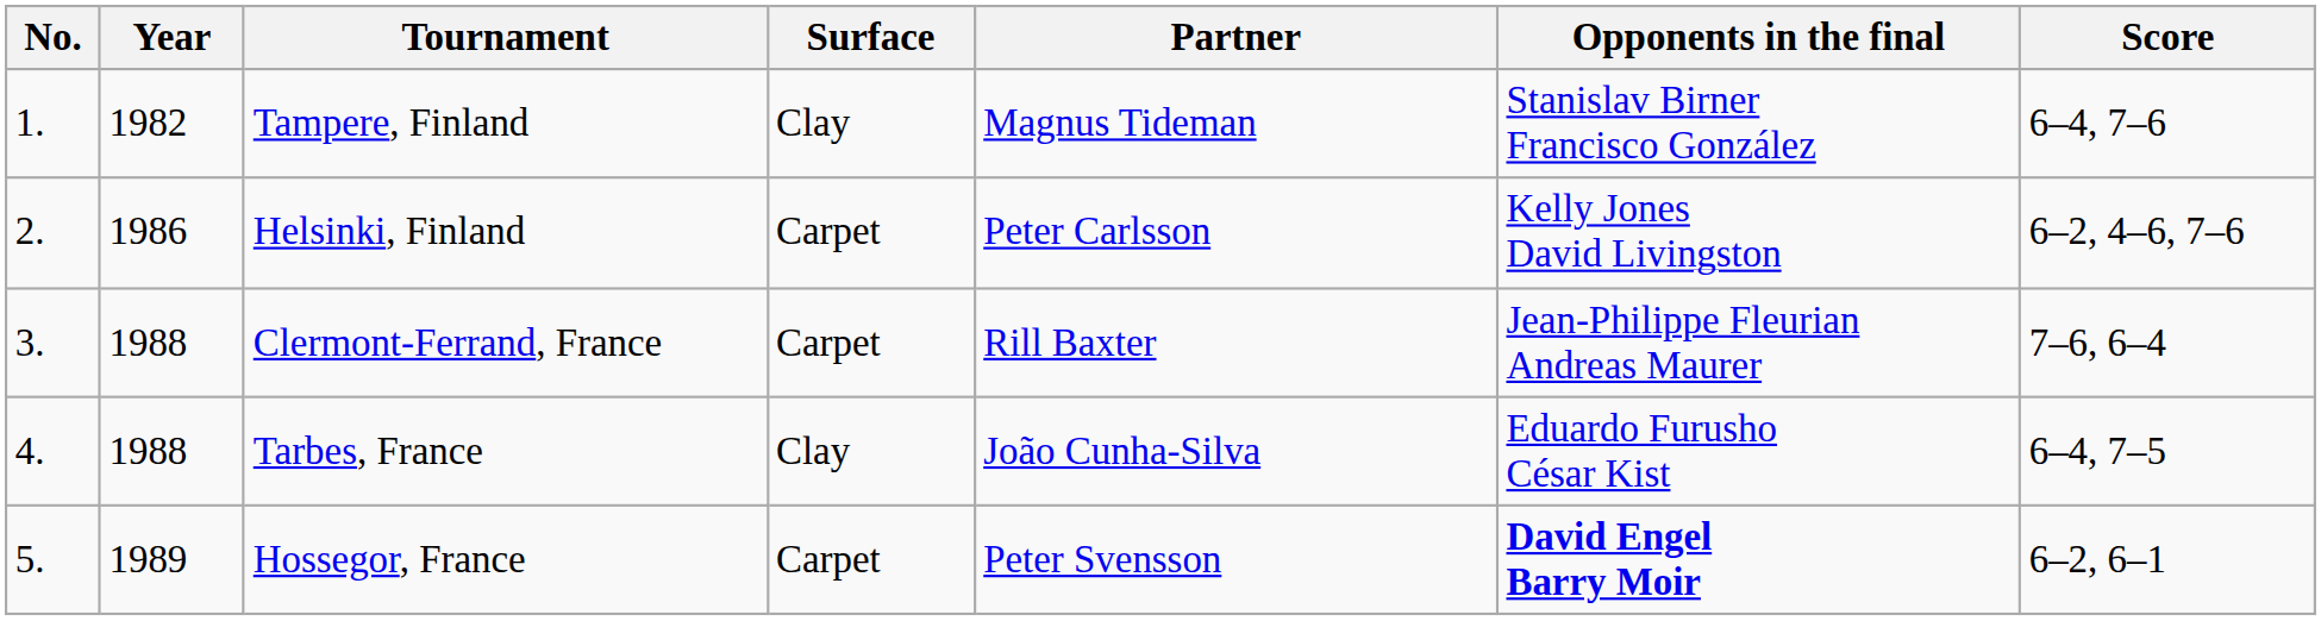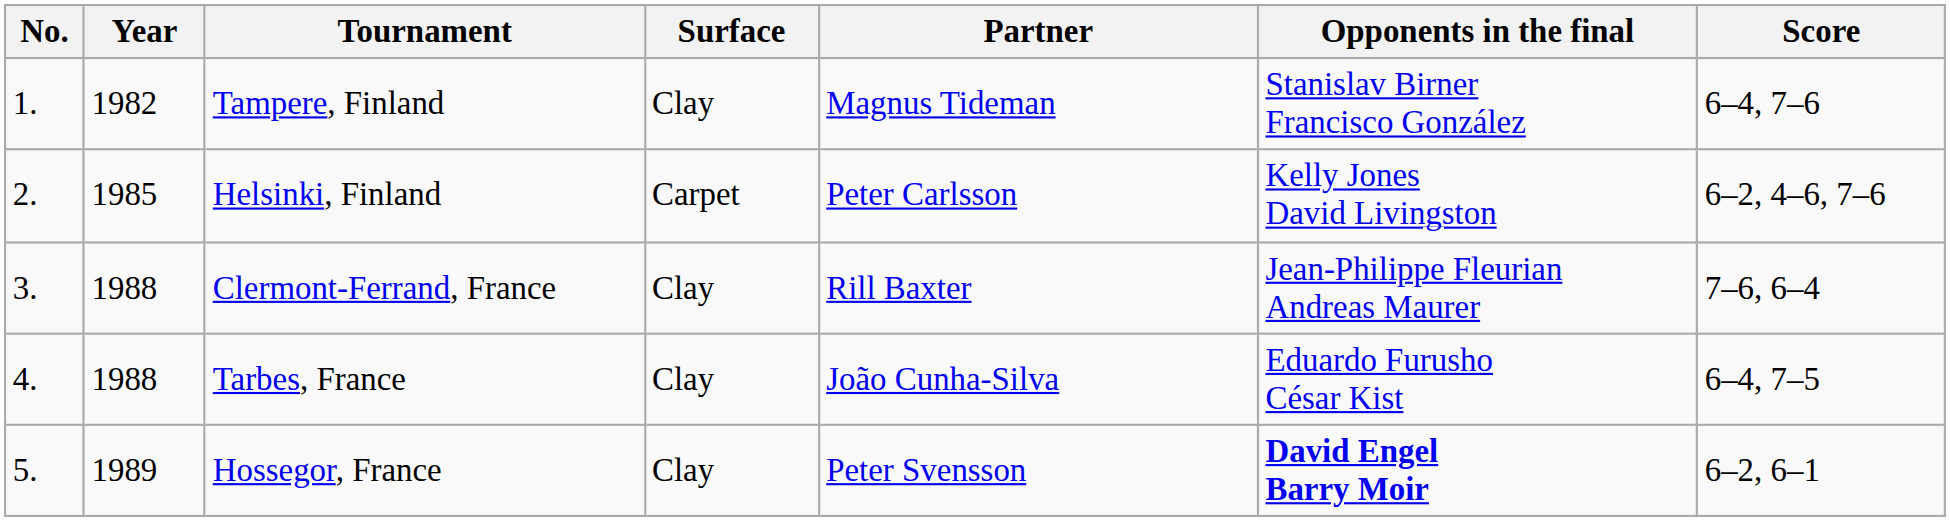 <table class="sortable wikitable" style=font-size:97%>
 <tr>
 <th width=30>No.</th>
 <th width=50>Year</th>
 <th width=200>Tournament</th>
 <th width=75>Surface</th>
 <th width=200>Partner</th>
 <th width=200>Opponents in the final</th>
 <th style="width:110px" class="unsortable">Score</th>
 </tr>
 <tr>
 <td>1.</td>
 <td>1982</td>
 <td><a href='#'>Tampere</a>, Finland</td>
 <td>Clay</td>
 <td> <a href='#'>Magnus Tideman</a></td>
 <td> <a href='#'>Stanislav Birner</a><br> <a href='#'>Francisco González</a></td>
 <td>6–4, 7–6</td>
 </tr>
 <tr>
 <td>2.</td>
-<td>1986</td>
+<td>1985</td>
 <td><a href='#'>Helsinki</a>, Finland</td>
 <td>Carpet</td>
 <td> <a href='#'>Peter Carlsson</a></td>
 <td> <a href='#'>Kelly Jones</a><br> <a href='#'>David Livingston</a></td>
 <td>6–2, 4–6, 7–6</td>
 </tr>
 <tr>
 <td>3.</td>
 <td>1988</td>
 <td><a href='#'>Clermont-Ferrand</a>, France</td>
-<td>Carpet</td>
+<td>Clay</td>
 <td> <a href='#'>Rill Baxter</a></td>
 <td> <a href='#'>Jean-Philippe Fleurian</a><br> <a href='#'>Andreas Maurer</a></td>
 <td>7–6, 6–4</td>
 </tr>
 <tr>
 <td>4.</td>
 <td>1988</td>
 <td><a href='#'>Tarbes</a>, France</td>
 <td>Clay</td>
 <td> <a href='#'>João Cunha-Silva</a></td>
 <td> <a href='#'>Eduardo Furusho</a><br> <a href='#'>César Kist</a></td>
 <td>6–4, 7–5</td>
 </tr>
 <tr>
 <td>5.</td>
 <td>1989</td>
 <td><a href='#'>Hossegor</a>, France</td>
-<td>Carpet</td>
+<td>Clay</td>
 <td> <a href='#'>Peter Svensson</a></td>
 <td><strong> <a href='#'>David Engel</a><br> <a href='#'>Barry Moir</a></strong></td>
 <td>6–2, 6–1</td>
 </tr>
 </table>
